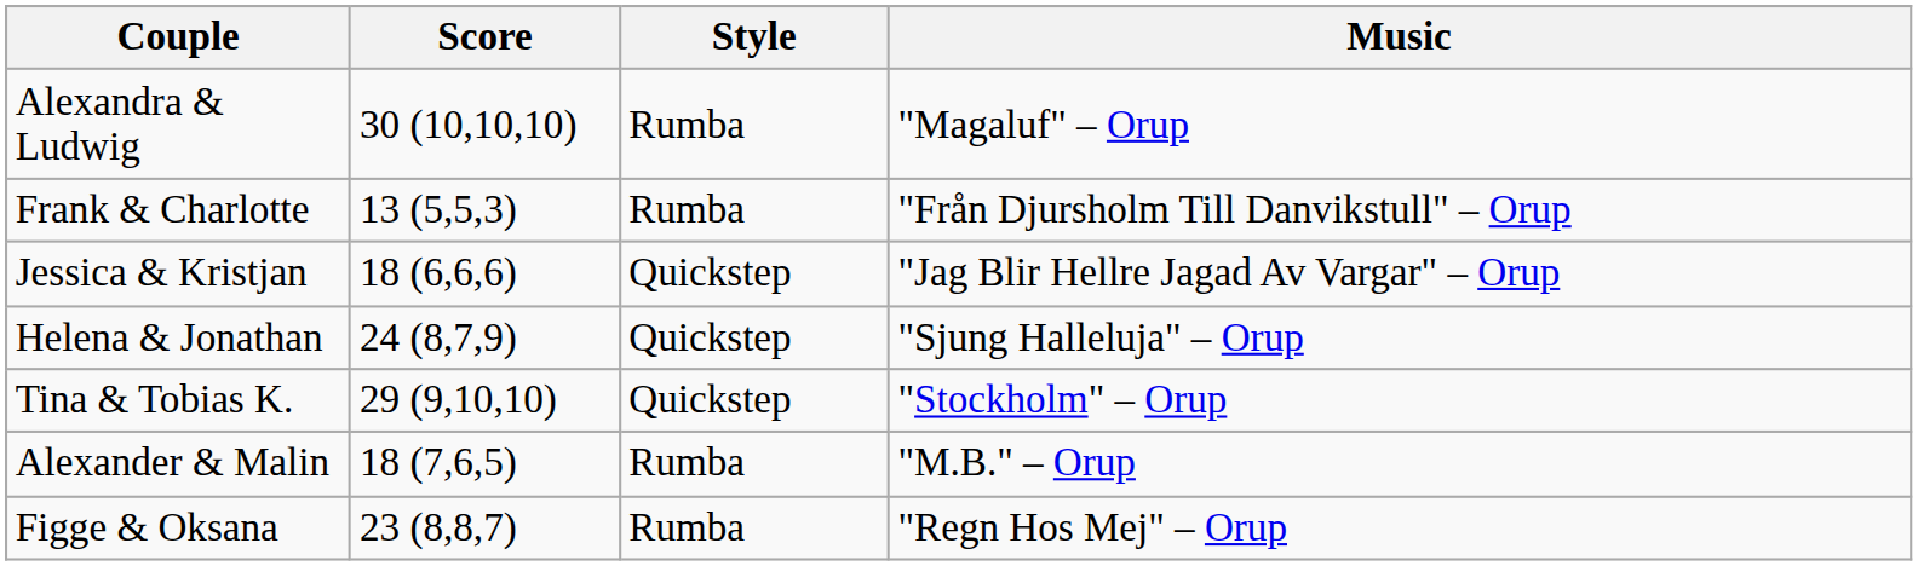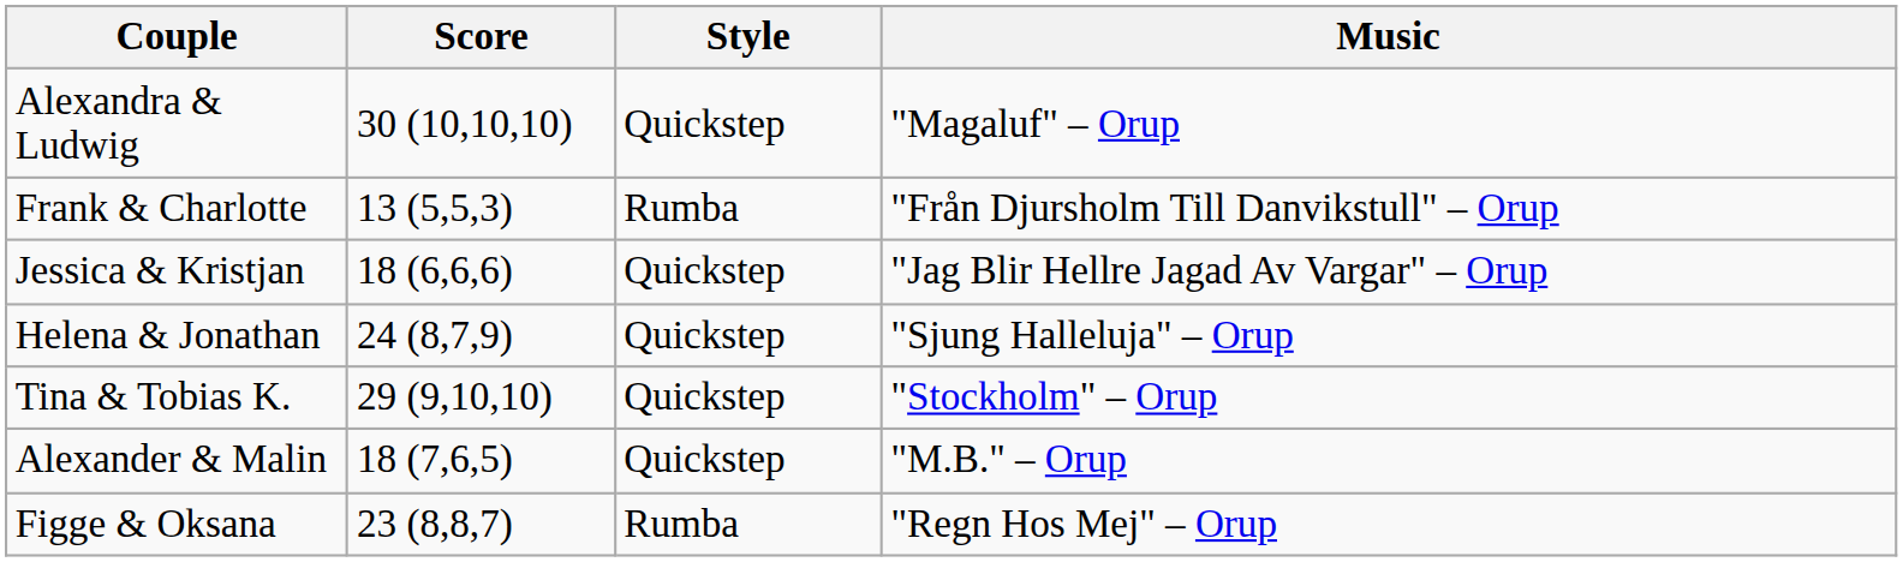 <table class="wikitable">
 <tr>
 <th width="130">Couple</th>
 <th width="100">Score</th>
 <th width="100">Style</th>
 <th width="400">Music</th>
 </tr>
 <tr>
 <td>Alexandra & Ludwig</td>
 <td>30 (10,10,10)</td>
-<td>Rumba</td>
+<td>Quickstep</td>
 <td>"Magaluf" – <a href='#'>Orup</a></td>
 </tr>
 <tr>
 <td>Frank & Charlotte</td>
 <td>13 (5,5,3)</td>
 <td>Rumba</td>
 <td>"Från Djursholm Till Danvikstull" – <a href='#'>Orup</a></td>
 </tr>
 <tr>
 <td>Jessica & Kristjan</td>
 <td>18 (6,6,6)</td>
 <td>Quickstep</td>
 <td>"Jag Blir Hellre Jagad Av Vargar" – <a href='#'>Orup</a></td>
 </tr>
 <tr>
 <td>Helena & Jonathan</td>
 <td>24 (8,7,9)</td>
 <td>Quickstep</td>
 <td>"Sjung Halleluja" – <a href='#'>Orup</a></td>
 </tr>
 <tr>
 <td>Tina & Tobias K.</td>
 <td>29 (9,10,10)</td>
 <td>Quickstep</td>
 <td>"<a href='#'>Stockholm</a>" – <a href='#'>Orup</a></td>
 </tr>
 <tr>
 <td>Alexander & Malin</td>
 <td>18 (7,6,5)</td>
-<td>Rumba</td>
+<td>Quickstep</td>
 <td>"M.B." – <a href='#'>Orup</a></td>
 </tr>
 <tr>
 <td>Figge & Oksana</td>
 <td>23 (8,8,7)</td>
 <td>Rumba</td>
 <td>"Regn Hos Mej" – <a href='#'>Orup</a></td>
 </tr>
 </table>
